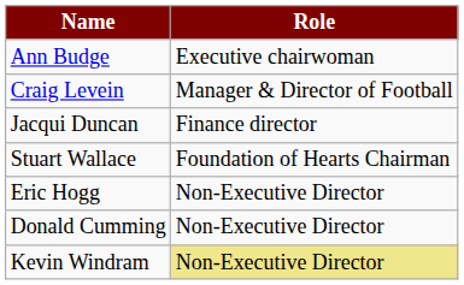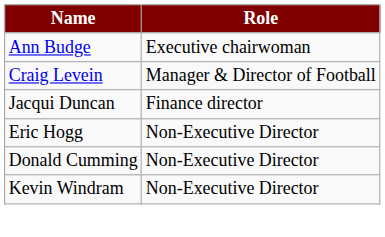 <table class="wikitable">
 <tr>
 <th style="background:maroon; color:white;" scope="col">Name</th>
 <th style="background:maroon; color:white;" scope="col">Role</th>
 </tr>
 <tr>
 <td><a href='#'>Ann Budge</a></td>
 <td>Executive chairwoman</td>
 </tr>
 <tr>
 <td><a href='#'>Craig Levein</a></td>
 <td>Manager & Director of Football</td>
 </tr>
 <tr>
 <td>Jacqui Duncan</td>
 <td>Finance director</td>
 </tr>
 <tr>
-<td>Stuart Wallace</td>
-<td>Foundation of Hearts Chairman</td>
-</tr>
-<tr>
 <td>Eric Hogg</td>
 <td>Non-Executive Director</td>
 </tr>
 <tr>
 <td>Donald Cumming</td>
 <td>Non-Executive Director</td>
 </tr>
 <tr>
 <td>Kevin Windram</td>
-<td style="background: khaki;">Non-Executive Director</td>
+<td>Non-Executive Director</td>
 </tr>
 </table>
